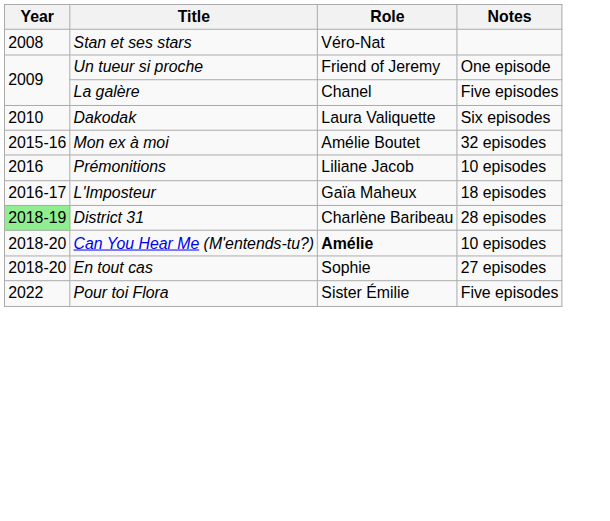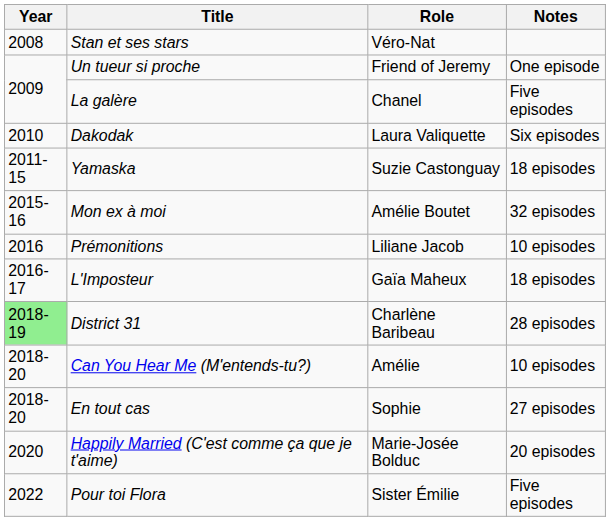 <table class="wikitable">
 <tr>
 <th>Year</th>
 <th>Title</th>
 <th>Role</th>
 <th>Notes</th>
 </tr>
 <tr>
 <td>2008</td>
 <td><em>Stan et ses stars</em></td>
 <td>Véro-Nat</td>
 <td></td>
 </tr>
 <tr>
 <td rowspan=2>2009</td>
 <td><em>Un tueur si proche</em></td>
 <td>Friend of Jeremy</td>
 <td>One episode</td>
 </tr>
 <tr>
 <td><em>La galère</em></td>
 <td>Chanel</td>
 <td>Five episodes</td>
 </tr>
 <tr>
 <td>2010</td>
 <td><em>Dakodak</em></td>
 <td>Laura Valiquette</td>
 <td>Six episodes</td>
 </tr>
 <tr>
+<td>2011-15</td>
+<td><em>Yamaska</em></td>
+<td>Suzie Castonguay</td>
+<td>18 episodes</td>
+</tr>
+<tr>
 <td>2015-16</td>
 <td><em>Mon ex à moi</em></td>
 <td>Amélie Boutet</td>
 <td>32 episodes</td>
 </tr>
 <tr>
 <td>2016</td>
 <td><em>Prémonitions</em></td>
 <td>Liliane Jacob</td>
 <td>10 episodes</td>
 </tr>
 <tr>
 <td>2016-17</td>
 <td><em>L'Imposteur</em></td>
 <td>Gaïa Maheux</td>
 <td>18 episodes</td>
 </tr>
 <tr>
 <td style="background: lightgreen;">2018-19</td>
 <td><em>District 31</em></td>
 <td>Charlène Baribeau</td>
 <td>28 episodes</td>
 </tr>
 <tr>
 <td>2018-20</td>
 <td><em><a href='#'>Can You Hear Me</a> (M'entends-tu?)</em></td>
-<td><strong>Amélie</strong></td>
+<td>Amélie</td>
 <td>10 episodes</td>
 </tr>
 <tr>
 <td>2018-20</td>
 <td><em>En tout cas</em></td>
 <td>Sophie</td>
 <td>27 episodes</td>
 </tr>
 <tr>
+<td>2020</td>
+<td><em><a href='#'>Happily Married</a> (C'est comme ça que je t'aime)</em></td>
+<td>Marie-Josée Bolduc</td>
+<td>20 episodes</td>
+</tr>
+<tr>
 <td>2022</td>
 <td><em>Pour toi Flora</em></td>
 <td>Sister Émilie</td>
 <td>Five episodes</td>
 </tr>
 </table>
